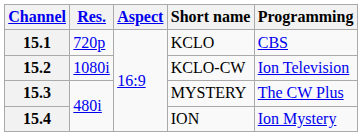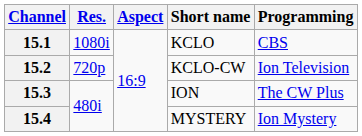 <table class="wikitable">
 <tr>
 <th scope = "col"><a href='#'>Channel</a></th>
 <th scope = "col"><a href='#'>Res.</a></th>
 <th scope = "col"><a href='#'>Aspect</a></th>
 <th scope = "col">Short name</th>
 <th scope = "col">Programming</th>
 </tr>
 <tr>
 <th scope = "row">15.1</th>
-<td><a href='#'>720p</a></td>
+<td><a href='#'>1080i</a></td>
 <td rowspan=4><a href='#'>16:9</a></td>
 <td>KCLO</td>
 <td><a href='#'>CBS</a></td>
 </tr>
 <tr>
 <th scope = "row">15.2</th>
-<td><a href='#'>1080i</a></td>
+<td><a href='#'>720p</a></td>
 <td>KCLO-CW</td>
 <td><a href='#'>Ion Television</a></td>
 </tr>
 <tr>
 <th scope = "row">15.3</th>
 <td rowspan=2><a href='#'>480i</a></td>
-<td>MYSTERY</td>
+<td>ION</td>
 <td><a href='#'>The CW Plus</a><br></td>
 </tr>
 <tr>
 <th scope = "row">15.4</th>
-<td>ION</td>
+<td>MYSTERY</td>
 <td><a href='#'>Ion Mystery</a></td>
 </tr>
 </table>
